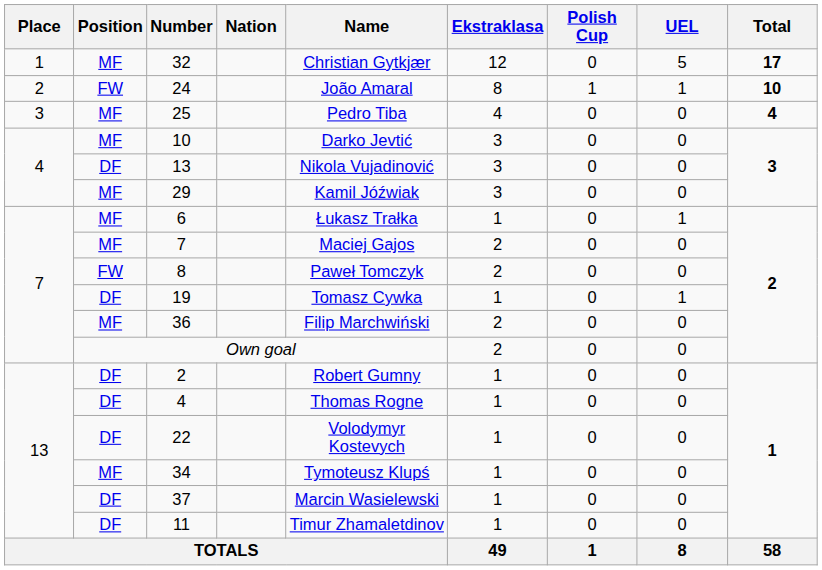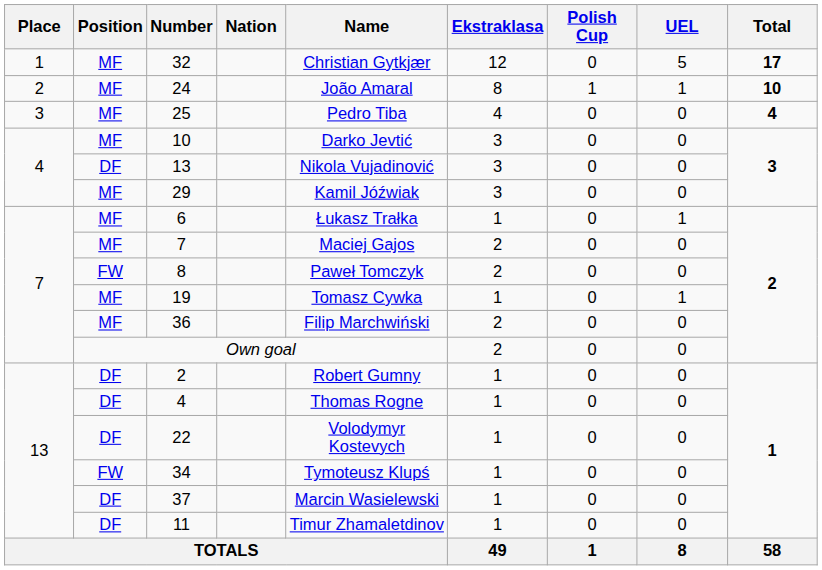 <table class="wikitable" style="font-size: 100%; text-align: center;">
 <tr>
 <th width=60>Place</th>
 <th width=60>Position</th>
 <th width=60>Number</th>
 <th width=60>Nation</th>
 <th width=150>Name</th>
 <th width=80><a href='#'>Ekstraklasa</a></th>
 <th width=80><a href='#'>Polish Cup</a></th>
 <th width=80><a href='#'>UEL</a></th>
 <th width=80>Total</th>
 </tr>
 <tr>
 <td rowspan="1">1</td>
 <td><a href='#'>MF</a></td>
 <td>32</td>
 <td></td>
 <td><a href='#'>Christian Gytkjær</a></td>
 <td>12</td>
 <td>0</td>
 <td>5</td>
 <td rowspan="1"><strong>17</strong></td>
 </tr>
 <tr>
 <td rowspan="1">2</td>
-<td><a href='#'>FW</a></td>
+<td><a href='#'>MF</a></td>
 <td>24</td>
 <td></td>
 <td><a href='#'>João Amaral</a></td>
 <td>8</td>
 <td>1</td>
 <td>1</td>
 <td rowspan="1"><strong>10</strong></td>
 </tr>
 <tr>
 <td rowspan="1">3</td>
 <td><a href='#'>MF</a></td>
 <td>25</td>
 <td></td>
 <td><a href='#'>Pedro Tiba</a></td>
 <td>4</td>
 <td>0</td>
 <td>0</td>
 <td rowspan="1"><strong>4</strong></td>
 </tr>
 <tr>
 <td rowspan="3">4</td>
 <td><a href='#'>MF</a></td>
 <td>10</td>
 <td></td>
 <td><a href='#'>Darko Jevtić</a></td>
 <td>3</td>
 <td>0</td>
 <td>0</td>
 <td rowspan="3"><strong>3</strong></td>
 </tr>
 <tr>
 <td><a href='#'>DF</a></td>
 <td>13</td>
 <td></td>
 <td><a href='#'>Nikola Vujadinović</a></td>
 <td>3</td>
 <td>0</td>
 <td>0</td>
 </tr>
 <tr>
 <td><a href='#'>MF</a></td>
 <td>29</td>
 <td></td>
 <td><a href='#'>Kamil Jóźwiak</a></td>
 <td>3</td>
 <td>0</td>
 <td>0</td>
 </tr>
 <tr>
 <td rowspan="6">7</td>
 <td><a href='#'>MF</a></td>
 <td>6</td>
 <td></td>
 <td><a href='#'>Łukasz Trałka</a></td>
 <td>1</td>
 <td>0</td>
 <td>1</td>
 <td rowspan="6"><strong>2</strong></td>
 </tr>
 <tr>
 <td><a href='#'>MF</a></td>
 <td>7</td>
 <td></td>
 <td><a href='#'>Maciej Gajos</a></td>
 <td>2</td>
 <td>0</td>
 <td>0</td>
 </tr>
 <tr>
 <td><a href='#'>FW</a></td>
 <td>8</td>
 <td></td>
 <td><a href='#'>Paweł Tomczyk</a></td>
 <td>2</td>
 <td>0</td>
 <td>0</td>
 </tr>
 <tr>
-<td><a href='#'>DF</a></td>
+<td><a href='#'>MF</a></td>
 <td>19</td>
 <td></td>
 <td><a href='#'>Tomasz Cywka</a></td>
 <td>1</td>
 <td>0</td>
 <td>1</td>
 </tr>
 <tr>
 <td><a href='#'>MF</a></td>
 <td>36</td>
 <td></td>
 <td><a href='#'>Filip Marchwiński</a></td>
 <td>2</td>
 <td>0</td>
 <td>0</td>
 </tr>
 <tr>
 <td colspan=4><em>Own goal</em></td>
 <td>2</td>
 <td>0</td>
 <td>0</td>
 </tr>
 <tr>
 <td rowspan="6">13</td>
 <td><a href='#'>DF</a></td>
 <td>2</td>
 <td></td>
 <td><a href='#'>Robert Gumny</a></td>
 <td>1</td>
 <td>0</td>
 <td>0</td>
 <td rowspan="6"><strong>1</strong></td>
 </tr>
 <tr>
 <td><a href='#'>DF</a></td>
 <td>4</td>
 <td></td>
 <td><a href='#'>Thomas Rogne</a></td>
 <td>1</td>
 <td>0</td>
 <td>0</td>
 </tr>
 <tr>
 <td><a href='#'>DF</a></td>
 <td>22</td>
 <td></td>
 <td><a href='#'>Volodymyr Kostevych</a></td>
 <td>1</td>
 <td>0</td>
 <td>0</td>
 </tr>
 <tr>
-<td><a href='#'>MF</a></td>
+<td><a href='#'>FW</a></td>
 <td>34</td>
 <td></td>
 <td><a href='#'>Tymoteusz Klupś</a></td>
 <td>1</td>
 <td>0</td>
 <td>0</td>
 </tr>
 <tr>
 <td><a href='#'>DF</a></td>
 <td>37</td>
 <td></td>
 <td><a href='#'>Marcin Wasielewski</a></td>
 <td>1</td>
 <td>0</td>
 <td>0</td>
 </tr>
 <tr>
 <td><a href='#'>DF</a></td>
 <td>11</td>
 <td></td>
 <td><a href='#'>Timur Zhamaletdinov</a></td>
 <td>1</td>
 <td>0</td>
 <td>0</td>
 </tr>
 <tr>
 <th colspan="5">TOTALS</th>
 <th>49</th>
 <th>1</th>
 <th>8</th>
 <th>58</th>
 </tr>
 </table>
